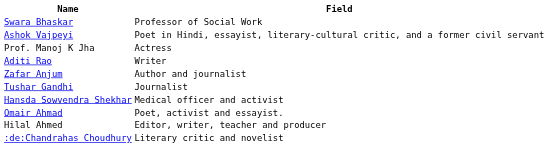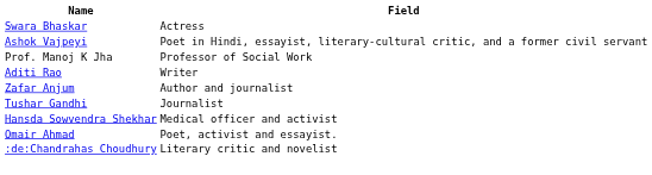 <table class="wiki table">
 <tr>
 <th>Name</th>
 <th>Field</th>
 </tr>
 <tr>
 <td><a href='#'>Swara Bhaskar</a></td>
-<td>Professor of Social Work</td>
+<td>Actress</td>
 </tr>
 <tr>
 <td><a href='#'>Ashok Vajpeyi</a></td>
 <td>Poet in Hindi, essayist, literary-cultural critic, and a former civil servant</td>
 </tr>
 <tr>
 <td>Prof. Manoj K Jha</td>
-<td>Actress</td>
+<td>Professor of Social Work</td>
 </tr>
 <tr>
 <td><a href='#'>Aditi Rao</a></td>
 <td>Writer</td>
 </tr>
 <tr>
 <td><a href='#'>Zafar Anjum</a></td>
 <td>Author and journalist</td>
 </tr>
 <tr>
 <td><a href='#'>Tushar Gandhi</a></td>
 <td>Journalist</td>
 </tr>
 <tr>
 <td><a href='#'>Hansda Sowvendra Shekhar</a></td>
 <td>Medical officer and activist</td>
 </tr>
 <tr>
 <td><a href='#'>Omair Ahmad</a></td>
 <td>Poet, activist and essayist.</td>
 </tr>
 <tr>
-<td>Hilal Ahmed</td>
-<td>Editor, writer, teacher and producer</td>
-<td></td>
-</tr>
-<tr>
 <td><a href='#'>:de:Chandrahas Choudhury</a></td>
 <td>Literary critic and novelist</td>
 </tr>
 </table>
